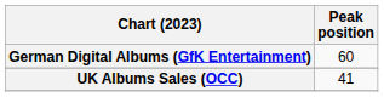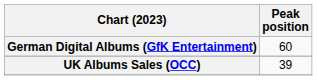 <table class="wikitable sortable plainrowheaders" style="text-align:center;">
 <tr>
 <th scope="col">Chart (2023)</th>
 <th scope="col">Peak<br>position</th>
 </tr>
 <tr>
 <th scope="row">German Digital Albums (<a href='#'>GfK Entertainment</a>)</th>
 <td>60</td>
 </tr>
 <tr>
 </tr>
 <tr>
 <th scope="row">UK Albums Sales (<a href='#'>OCC</a>)</th>
-<td>41</td>
+<td>39</td>
 </tr>
 <tr>
 </tr>
 <tr>
 </tr>
 </table>
